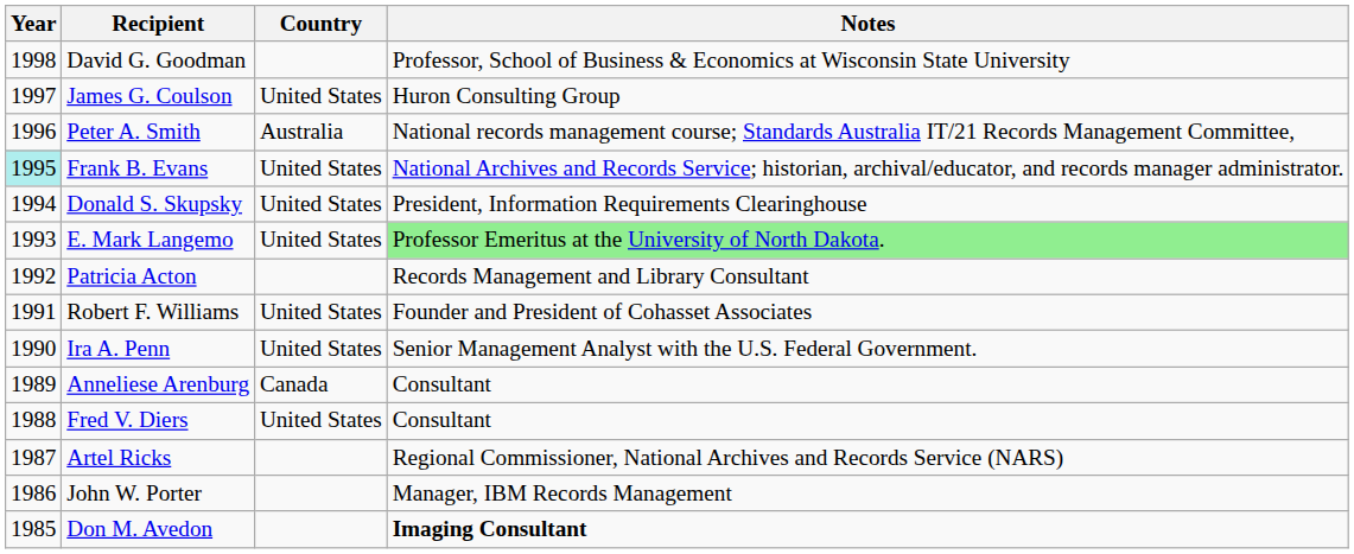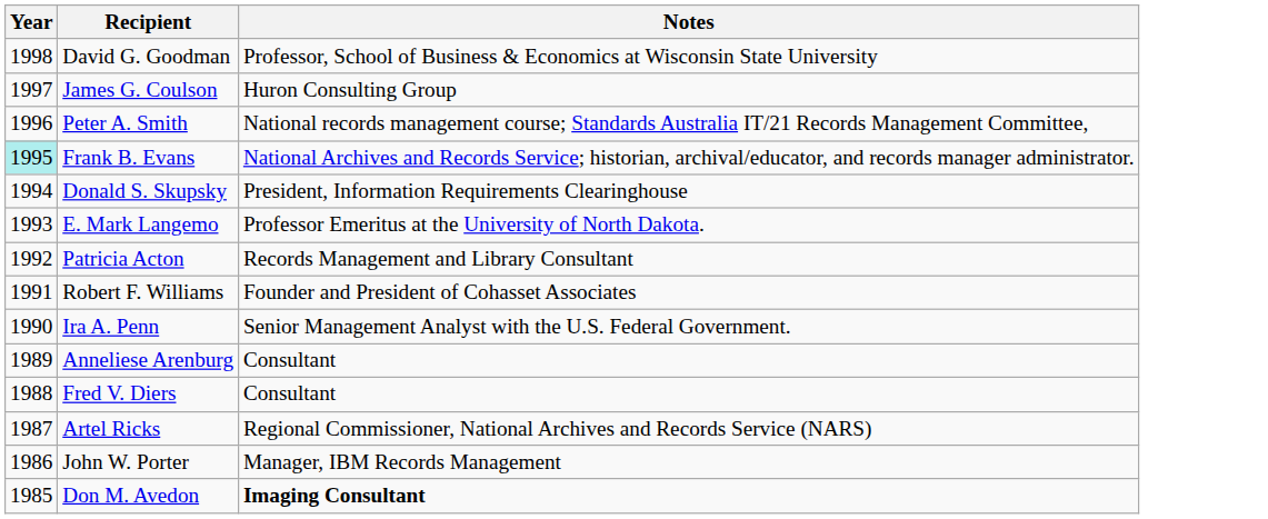 <table class="wikitable sortable">
 <tr>
 <th>Year</th>
 <th>Recipient</th>
-<th>Country</th>
 <th>Notes</th>
 </tr>
 <tr>
 <td>1998</td>
 <td>David G. Goodman</td>
-<td></td>
 <td>Professor, School of Business & Economics at Wisconsin State University</td>
 </tr>
 <tr>
 <td>1997</td>
 <td><a href='#'>James G. Coulson</a></td>
-<td>United States</td>
 <td>Huron Consulting Group</td>
 </tr>
 <tr>
 <td>1996</td>
 <td><a href='#'>Peter A. Smith</a></td>
-<td>Australia</td>
 <td>National records management course; <a href='#'>Standards Australia</a> IT/21 Records Management Committee,</td>
 </tr>
 <tr>
 <td style="background: paleturquoise;">1995</td>
 <td><a href='#'>Frank B. Evans</a></td>
-<td>United States</td>
 <td><a href='#'>National Archives and Records Service</a>; historian, archival/educator, and records manager administrator.</td>
 </tr>
 <tr>
 <td>1994</td>
 <td><a href='#'>Donald S. Skupsky</a></td>
-<td>United States</td>
 <td>President, Information Requirements Clearinghouse</td>
 </tr>
 <tr>
 <td>1993</td>
 <td><a href='#'>E. Mark Langemo</a></td>
-<td>United States</td>
-<td style="background: lightgreen;">Professor Emeritus at the <a href='#'>University of North Dakota</a>.</td>
+<td>Professor Emeritus at the <a href='#'>University of North Dakota</a>.</td>
 </tr>
 <tr>
 <td>1992</td>
 <td><a href='#'>Patricia Acton</a></td>
-<td></td>
 <td>Records Management and Library Consultant</td>
 </tr>
 <tr>
 <td>1991</td>
 <td>Robert F. Williams</td>
-<td>United States</td>
 <td>Founder and President of Cohasset Associates</td>
 </tr>
 <tr>
 <td>1990</td>
 <td><a href='#'>Ira A. Penn</a></td>
-<td>United States</td>
 <td>Senior Management Analyst with the U.S. Federal Government.</td>
 </tr>
 <tr>
 <td>1989</td>
 <td><a href='#'>Anneliese Arenburg</a></td>
-<td>Canada</td>
 <td>Consultant</td>
 </tr>
 <tr>
 <td>1988</td>
 <td><a href='#'>Fred V. Diers</a></td>
-<td>United States</td>
 <td>Consultant</td>
 </tr>
 <tr>
 <td>1987</td>
 <td><a href='#'>Artel Ricks</a></td>
-<td></td>
 <td>Regional Commissioner, National Archives and Records Service (NARS)</td>
 </tr>
 <tr>
 <td>1986</td>
 <td>John W. Porter</td>
-<td></td>
 <td>Manager, IBM Records Management</td>
 </tr>
 <tr>
 <td>1985</td>
 <td><a href='#'>Don M. Avedon</a></td>
-<td></td>
 <td><strong>Imaging Consultant</strong></td>
 </tr>
 </table>
